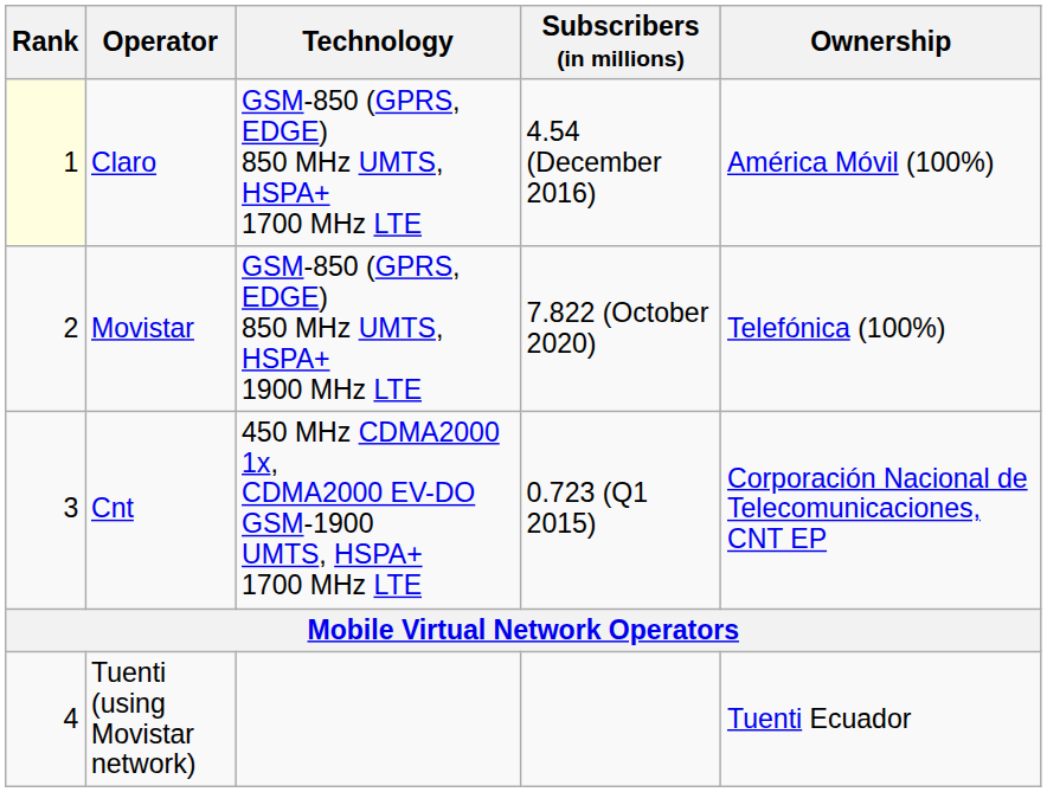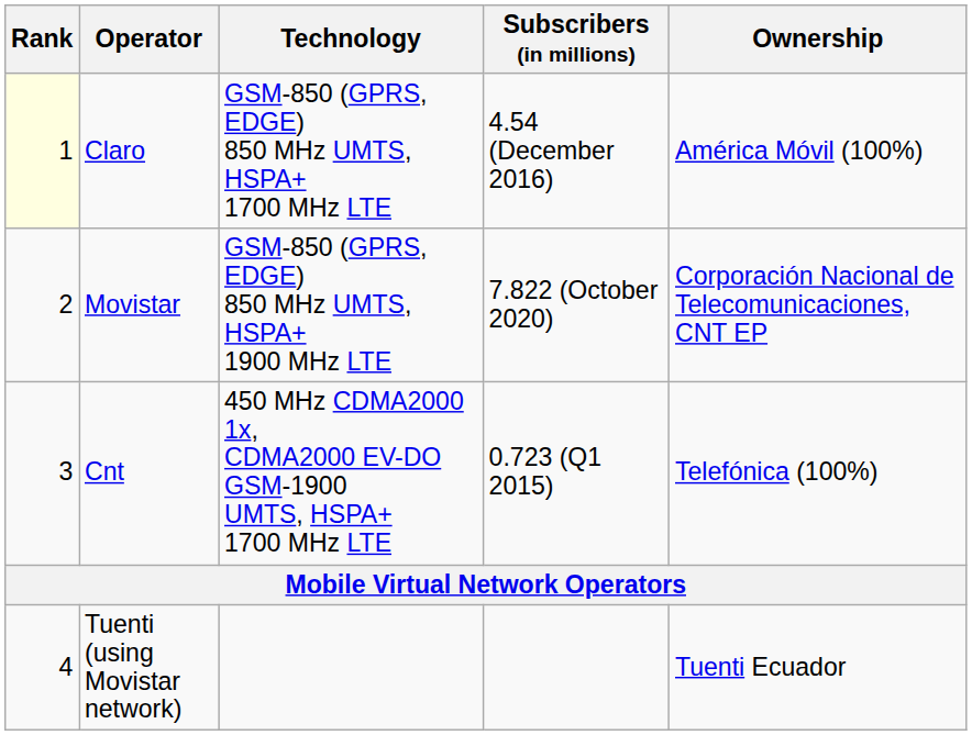 <table class="wikitable">
 <tr>
 <th style="width:3%;">Rank</th>
 <th style="width:15%;">Operator</th>
 <th style="width:30%;">Technology</th>
 <th style="width:20%;">Subscribers<br><small>(in millions)</small></th>
 <th style="width:32%;">Ownership</th>
 </tr>
 <tr>
 <td align=right style="background: lightyellow;">1</td>
 <td><a href='#'>Claro</a></td>
 <td><a href='#'>GSM</a>-850 (<a href='#'>GPRS</a>, <a href='#'>EDGE</a>)<br>850 MHz <a href='#'>UMTS</a>, <a href='#'>HSPA+</a> <br>1700 MHz <a href='#'>LTE</a></td>
 <td>4.54 (December 2016)</td>
 <td><a href='#'>América Móvil</a> (100%)</td>
 </tr>
 <tr>
 <td align=right>2</td>
 <td><a href='#'>Movistar</a></td>
 <td><a href='#'>GSM</a>-850 (<a href='#'>GPRS</a>, <a href='#'>EDGE</a>)<br>850 MHz <a href='#'>UMTS</a>, <a href='#'>HSPA+</a> <br>1900 MHz <a href='#'>LTE</a></td>
 <td>7.822 (October 2020)</td>
-<td><a href='#'>Telefónica</a> (100%)</td>
+<td><a href='#'>Corporación Nacional de Telecomunicaciones, CNT EP</a></td>
 </tr>
 <tr>
 <td align=right>3</td>
 <td><a href='#'>Cnt</a></td>
 <td>450 MHz <a href='#'>CDMA2000 1x</a>,<br><a href='#'>CDMA2000 EV-DO</a><br> <a href='#'>GSM</a>-1900<br><a href='#'>UMTS</a>, <a href='#'>HSPA+</a><br>1700 MHz <a href='#'>LTE</a></td>
 <td>0.723 (Q1 2015)</td>
-<td><a href='#'>Corporación Nacional de Telecomunicaciones, CNT EP</a></td>
+<td><a href='#'>Telefónica</a> (100%)</td>
 </tr>
 <tr>
 <th colspan="5" style="text-align:center;"><a href='#'>Mobile Virtual Network Operators</a></th>
 </tr>
 <tr>
 <td align=right>4</td>
 <td>Tuenti (using Movistar network)</td>
 <td></td>
 <td></td>
 <td><a href='#'>Tuenti</a> Ecuador</td>
 </tr>
 </table>
